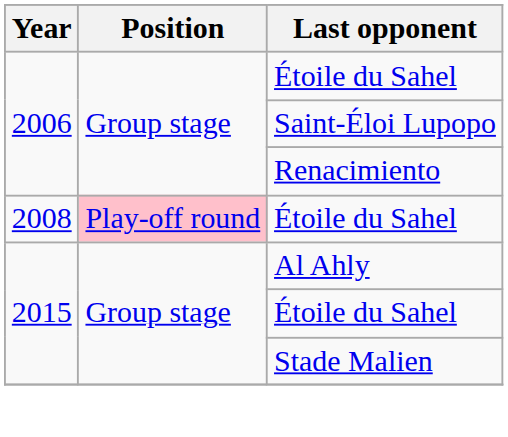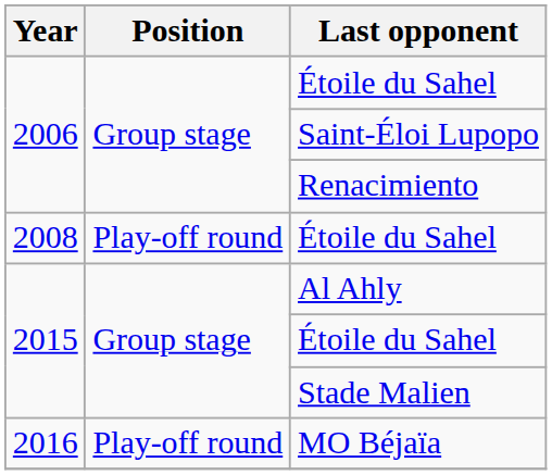 <table class="wikitable">
 <tr>
 <th>Year</th>
 <th>Position</th>
 <th>Last opponent</th>
 </tr>
 <tr>
 <td rowspan=3><a href='#'>2006</a></td>
 <td rowspan=3><a href='#'>Group stage</a></td>
 <td> <a href='#'>Étoile du Sahel</a></td>
 </tr>
 <tr>
 <td> <a href='#'>Saint-Éloi Lupopo</a></td>
 </tr>
 <tr>
 <td> <a href='#'>Renacimiento</a></td>
 </tr>
 <tr>
 <td><a href='#'>2008</a></td>
-<td style="background: pink;"><a href='#'>Play-off round</a></td>
+<td><a href='#'>Play-off round</a></td>
 <td> <a href='#'>Étoile du Sahel</a></td>
 </tr>
 <tr>
 <td rowspan=3><a href='#'>2015</a></td>
 <td rowspan=3><a href='#'>Group stage</a></td>
 <td> <a href='#'>Al Ahly</a></td>
 </tr>
 <tr>
 <td> <a href='#'>Étoile du Sahel</a></td>
 </tr>
 <tr>
 <td> <a href='#'>Stade Malien</a></td>
 </tr>
 <tr>
+<td><a href='#'>2016</a></td>
+<td><a href='#'>Play-off round</a></td>
+<td> <a href='#'>MO Béjaïa</a></td>
+</tr>
+<tr>
 </tr>
 </table>
